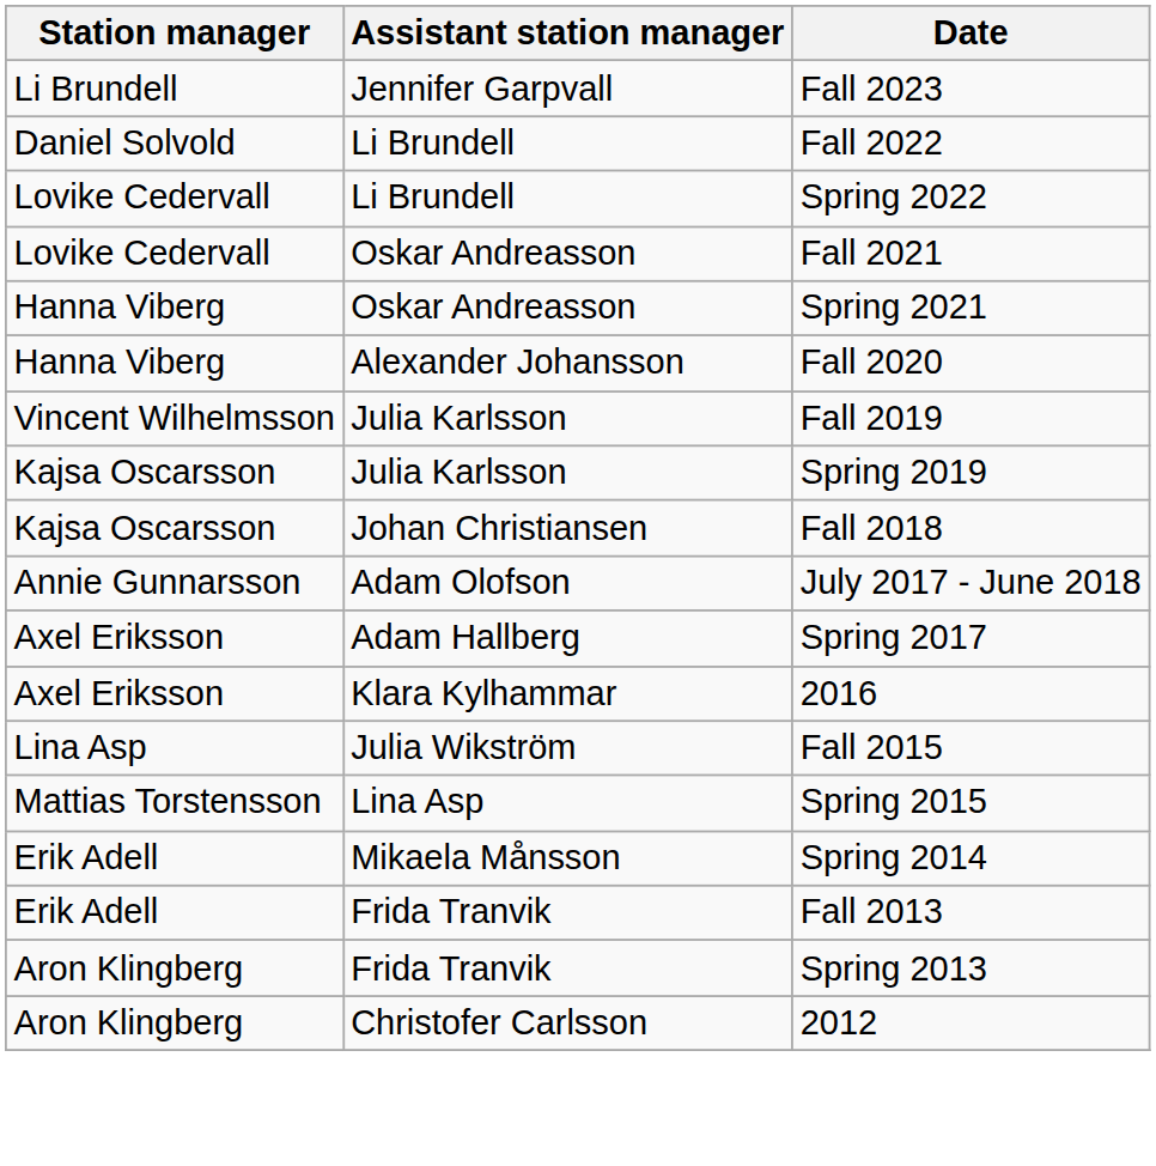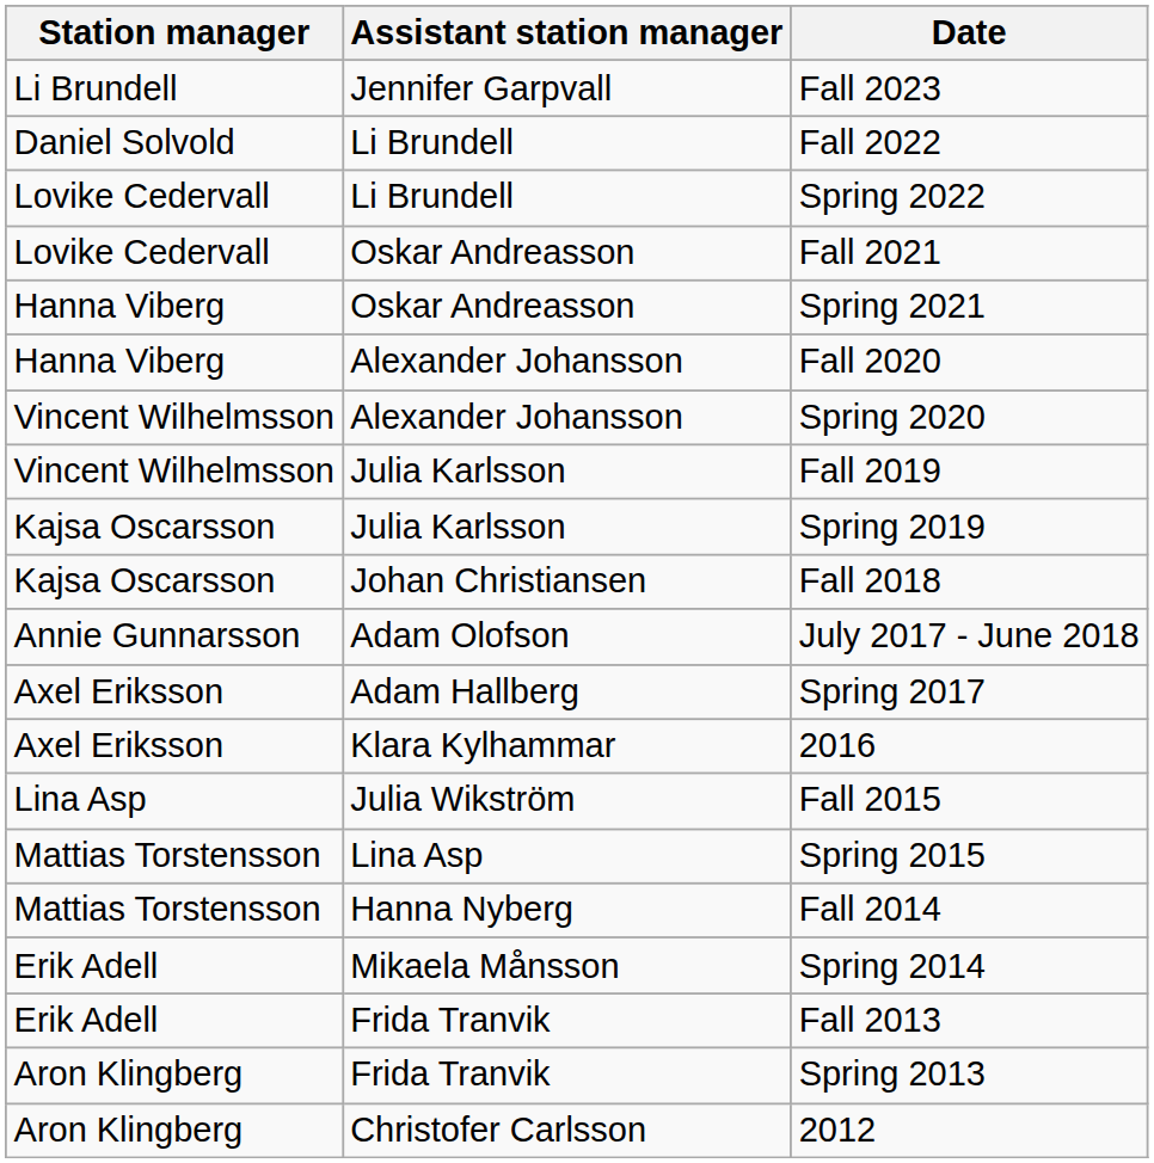 <table class="wikitable">
 <tr>
 <th>Station manager</th>
 <th>Assistant station manager</th>
 <th>Date</th>
 </tr>
 <tr>
 <td>Li Brundell</td>
 <td>Jennifer Garpvall</td>
 <td>Fall 2023</td>
 </tr>
 <tr>
 <td>Daniel Solvold</td>
 <td>Li Brundell</td>
 <td>Fall 2022</td>
 </tr>
 <tr>
 <td>Lovike Cedervall</td>
 <td>Li Brundell</td>
 <td>Spring 2022</td>
 </tr>
 <tr>
 <td>Lovike Cedervall</td>
 <td>Oskar Andreasson</td>
 <td>Fall 2021</td>
 </tr>
 <tr>
 <td>Hanna Viberg</td>
 <td>Oskar Andreasson</td>
 <td>Spring 2021</td>
 </tr>
 <tr>
 <td>Hanna Viberg</td>
 <td>Alexander Johansson</td>
 <td>Fall 2020</td>
+</tr>
+<tr>
+<td>Vincent Wilhelmsson</td>
+<td>Alexander Johansson</td>
+<td>Spring 2020</td>
 </tr>
 <tr>
 <td>Vincent Wilhelmsson</td>
 <td>Julia Karlsson</td>
 <td>Fall 2019</td>
 </tr>
 <tr>
 <td>Kajsa Oscarsson</td>
 <td>Julia Karlsson</td>
 <td>Spring 2019</td>
 </tr>
 <tr>
 <td>Kajsa Oscarsson</td>
 <td>Johan Christiansen</td>
 <td>Fall 2018</td>
 </tr>
 <tr>
 <td>Annie Gunnarsson</td>
 <td>Adam Olofson</td>
 <td>July 2017 - June 2018</td>
 </tr>
 <tr>
 <td>Axel Eriksson</td>
 <td>Adam Hallberg</td>
 <td>Spring 2017</td>
 </tr>
 <tr>
 <td>Axel Eriksson</td>
 <td>Klara Kylhammar</td>
 <td>2016</td>
 </tr>
 <tr>
 <td>Lina Asp</td>
 <td>Julia Wikström</td>
 <td>Fall 2015</td>
 </tr>
 <tr>
 <td>Mattias Torstensson</td>
 <td>Lina Asp</td>
 <td>Spring 2015</td>
 </tr>
 <tr>
+<td>Mattias Torstensson</td>
+<td>Hanna Nyberg</td>
+<td>Fall 2014</td>
+</tr>
+<tr>
 <td>Erik Adell</td>
 <td>Mikaela Månsson</td>
 <td>Spring 2014</td>
 </tr>
 <tr>
 <td>Erik Adell</td>
 <td>Frida Tranvik</td>
 <td>Fall 2013</td>
 </tr>
 <tr>
 <td>Aron Klingberg</td>
 <td>Frida Tranvik</td>
 <td>Spring 2013</td>
 </tr>
 <tr>
 <td>Aron Klingberg</td>
 <td>Christofer Carlsson</td>
 <td>2012</td>
 </tr>
 <tr>
 </tr>
 </table>
